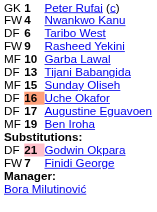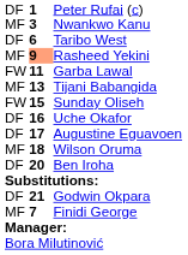 <table style="font-size: 90%" cellspacing="0" cellpadding="0">
 <tr>
 <th width="25"></th>
 <th width="25"></th>
 </tr>
 <tr>
-<td>GK</td>
+<td>DF</td>
 <td><strong>1</strong></td>
 <td><a href='#'>Peter Rufai</a> (<a href='#'>c</a>)</td>
 </tr>
 <tr>
-<td>FW</td>
-<td><strong>4</strong></td>
+<td>MF</td>
+<td><strong>3</strong></td>
 <td><a href='#'>Nwankwo Kanu</a></td>
 </tr>
 <tr>
 <td>DF</td>
 <td><strong>6</strong></td>
 <td><a href='#'>Taribo West</a></td>
 </tr>
 <tr>
-<td>FW</td>
-<td><strong>9</strong></td>
+<td>MF</td>
+<td style="background: lightsalmon;"><strong>9</strong></td>
 <td><a href='#'>Rasheed Yekini</a></td>
 </tr>
 <tr>
-<td>MF</td>
-<td><strong>10</strong></td>
+<td>FW</td>
+<td><strong>11</strong></td>
 <td><a href='#'>Garba Lawal</a></td>
 </tr>
 <tr>
-<td>DF</td>
+<td>MF</td>
 <td><strong>13</strong></td>
 <td><a href='#'>Tijani Babangida</a></td>
 </tr>
 <tr>
-<td>MF</td>
+<td>FW</td>
 <td><strong>15</strong></td>
 <td><a href='#'>Sunday Oliseh</a></td>
 <td></td>
 <td></td>
 </tr>
 <tr>
 <td>DF</td>
-<td style="background: lightsalmon;"><strong>16</strong></td>
+<td><strong>16</strong></td>
 <td><a href='#'>Uche Okafor</a></td>
 </tr>
 <tr>
 <td>DF</td>
 <td><strong>17</strong></td>
 <td><a href='#'>Augustine Eguavoen</a></td>
 <td></td>
 </tr>
 <tr>
 <td>MF</td>
-<td><strong>19</strong></td>
+<td><strong>18</strong></td>
+<td><a href='#'>Wilson Oruma</a></td>
+<td></td>
+<td></td>
+</tr>
+<tr>
+<td>DF</td>
+<td><strong>20</strong></td>
 <td><a href='#'>Ben Iroha</a></td>
 <td></td>
 </tr>
 <tr>
 <td colspan=3><strong>Substitutions:</strong></td>
 </tr>
 <tr>
 <td>DF</td>
-<td style="background: pink;"><strong>21</strong></td>
+<td><strong>21</strong></td>
 <td><a href='#'>Godwin Okpara</a></td>
 <td></td>
 <td></td>
 </tr>
 <tr>
-<td>FW</td>
+<td>MF</td>
 <td><strong>7</strong></td>
 <td><a href='#'>Finidi George</a></td>
 <td></td>
 <td></td>
 </tr>
 <tr>
 <td colspan=3><strong>Manager:</strong></td>
 </tr>
 <tr>
 <td colspan="4"> <a href='#'>Bora Milutinović</a></td>
 </tr>
 </table>
